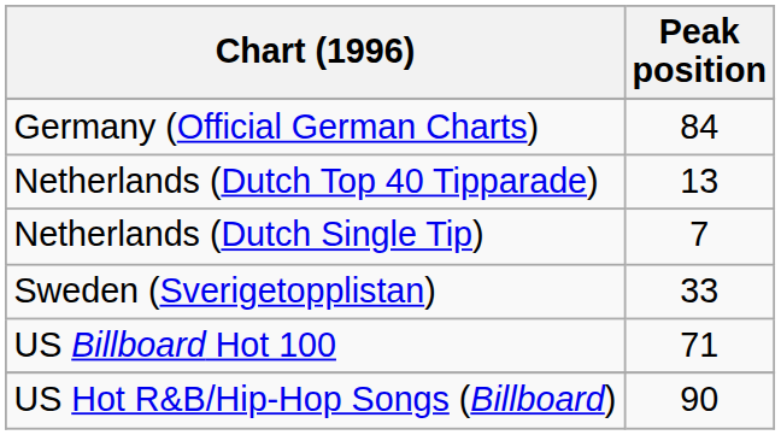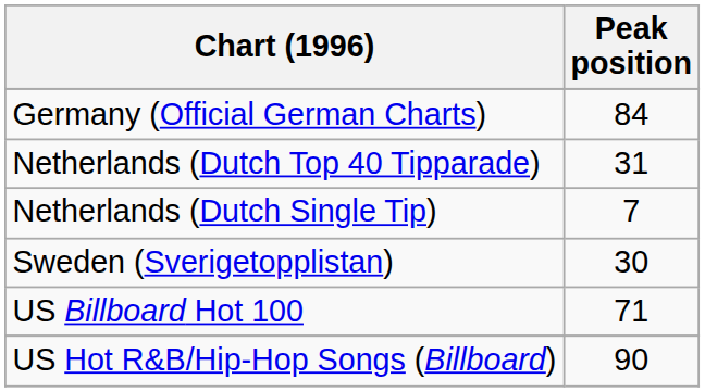 <table class="wikitable">
 <tr>
 <th align="center">Chart (1996)</th>
 <th align="center">Peak<br>position</th>
 </tr>
 <tr>
 </tr>
 <tr>
 </tr>
 <tr>
 <td>Germany (<a href='#'>Official German Charts</a>)</td>
 <td align="center">84</td>
 </tr>
 <tr>
 <td>Netherlands (<a href='#'>Dutch Top 40 Tipparade</a>)</td>
-<td align="center">13</td>
+<td align="center">31</td>
 </tr>
 <tr>
 <td>Netherlands (<a href='#'>Dutch Single Tip</a>)</td>
 <td align="center">7</td>
 </tr>
 <tr>
 <td>Sweden (<a href='#'>Sverigetopplistan</a>)</td>
-<td align="center">33</td>
+<td align="center">30</td>
 </tr>
 <tr>
 <td>US <a href='#'><em>Billboard</em> Hot 100</a></td>
 <td align="center">71</td>
 </tr>
 <tr>
 </tr>
 <tr>
 <td>US <a href='#'>Hot R&B/Hip-Hop Songs</a> (<em><a href='#'>Billboard</a></em>)</td>
 <td align="center">90</td>
 </tr>
 </table>
